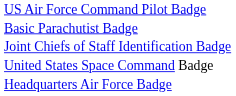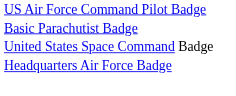 <table>
 <tr>
 <td></td>
 <td><a href='#'>US Air Force Command Pilot Badge</a></td>
 </tr>
 <tr>
 <td></td>
 <td><a href='#'>Basic Parachutist Badge</a></td>
 </tr>
 <tr>
 <td></td>
-<td><a href='#'>Joint Chiefs of Staff Identification Badge</a></td>
-</tr>
-<tr>
-<td></td>
 <td><a href='#'>United States Space Command</a> Badge</td>
 </tr>
 <tr>
 <td></td>
 <td><a href='#'>Headquarters Air Force Badge</a></td>
 </tr>
 </table>
